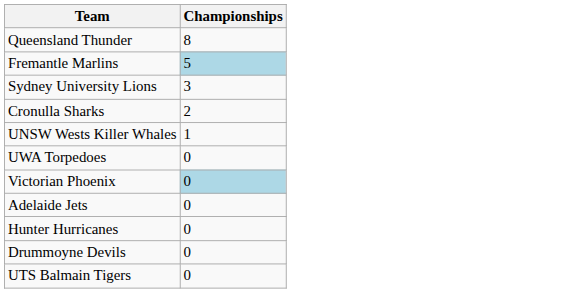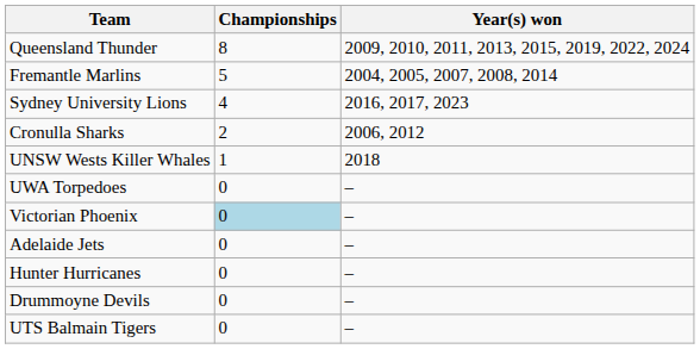 <table class="wikitable sortable">
 <tr>
 <th>Team</th>
 <th>Championships</th>
+<th>Year(s) won</th>
 </tr>
 <tr>
 <td>Queensland Thunder</td>
 <td>8</td>
+<td>2009, 2010, 2011, 2013, 2015, 2019, 2022, 2024</td>
 </tr>
 <tr>
 <td>Fremantle Marlins</td>
-<td style="background: lightblue;">5</td>
+<td>5</td>
+<td>2004, 2005, 2007, 2008, 2014</td>
 </tr>
 <tr>
 <td>Sydney University Lions</td>
-<td>3</td>
+<td>4</td>
+<td>2016, 2017, 2023</td>
 </tr>
 <tr>
 <td>Cronulla Sharks</td>
 <td>2</td>
+<td>2006, 2012</td>
 </tr>
 <tr>
 <td>UNSW Wests Killer Whales</td>
 <td>1</td>
+<td>2018</td>
 </tr>
 <tr>
 <td>UWA Torpedoes</td>
 <td>0</td>
+<td>–</td>
 </tr>
 <tr>
 <td>Victorian Phoenix</td>
 <td style="background: lightblue;">0</td>
+<td>–</td>
 </tr>
 <tr>
 <td>Adelaide Jets</td>
 <td>0</td>
+<td>–</td>
 </tr>
 <tr>
 <td>Hunter Hurricanes</td>
 <td>0</td>
+<td>–</td>
 </tr>
 <tr>
 <td>Drummoyne Devils</td>
 <td>0</td>
+<td>–</td>
 </tr>
 <tr>
 <td>UTS Balmain Tigers</td>
 <td>0</td>
+<td>–</td>
 </tr>
 </table>
